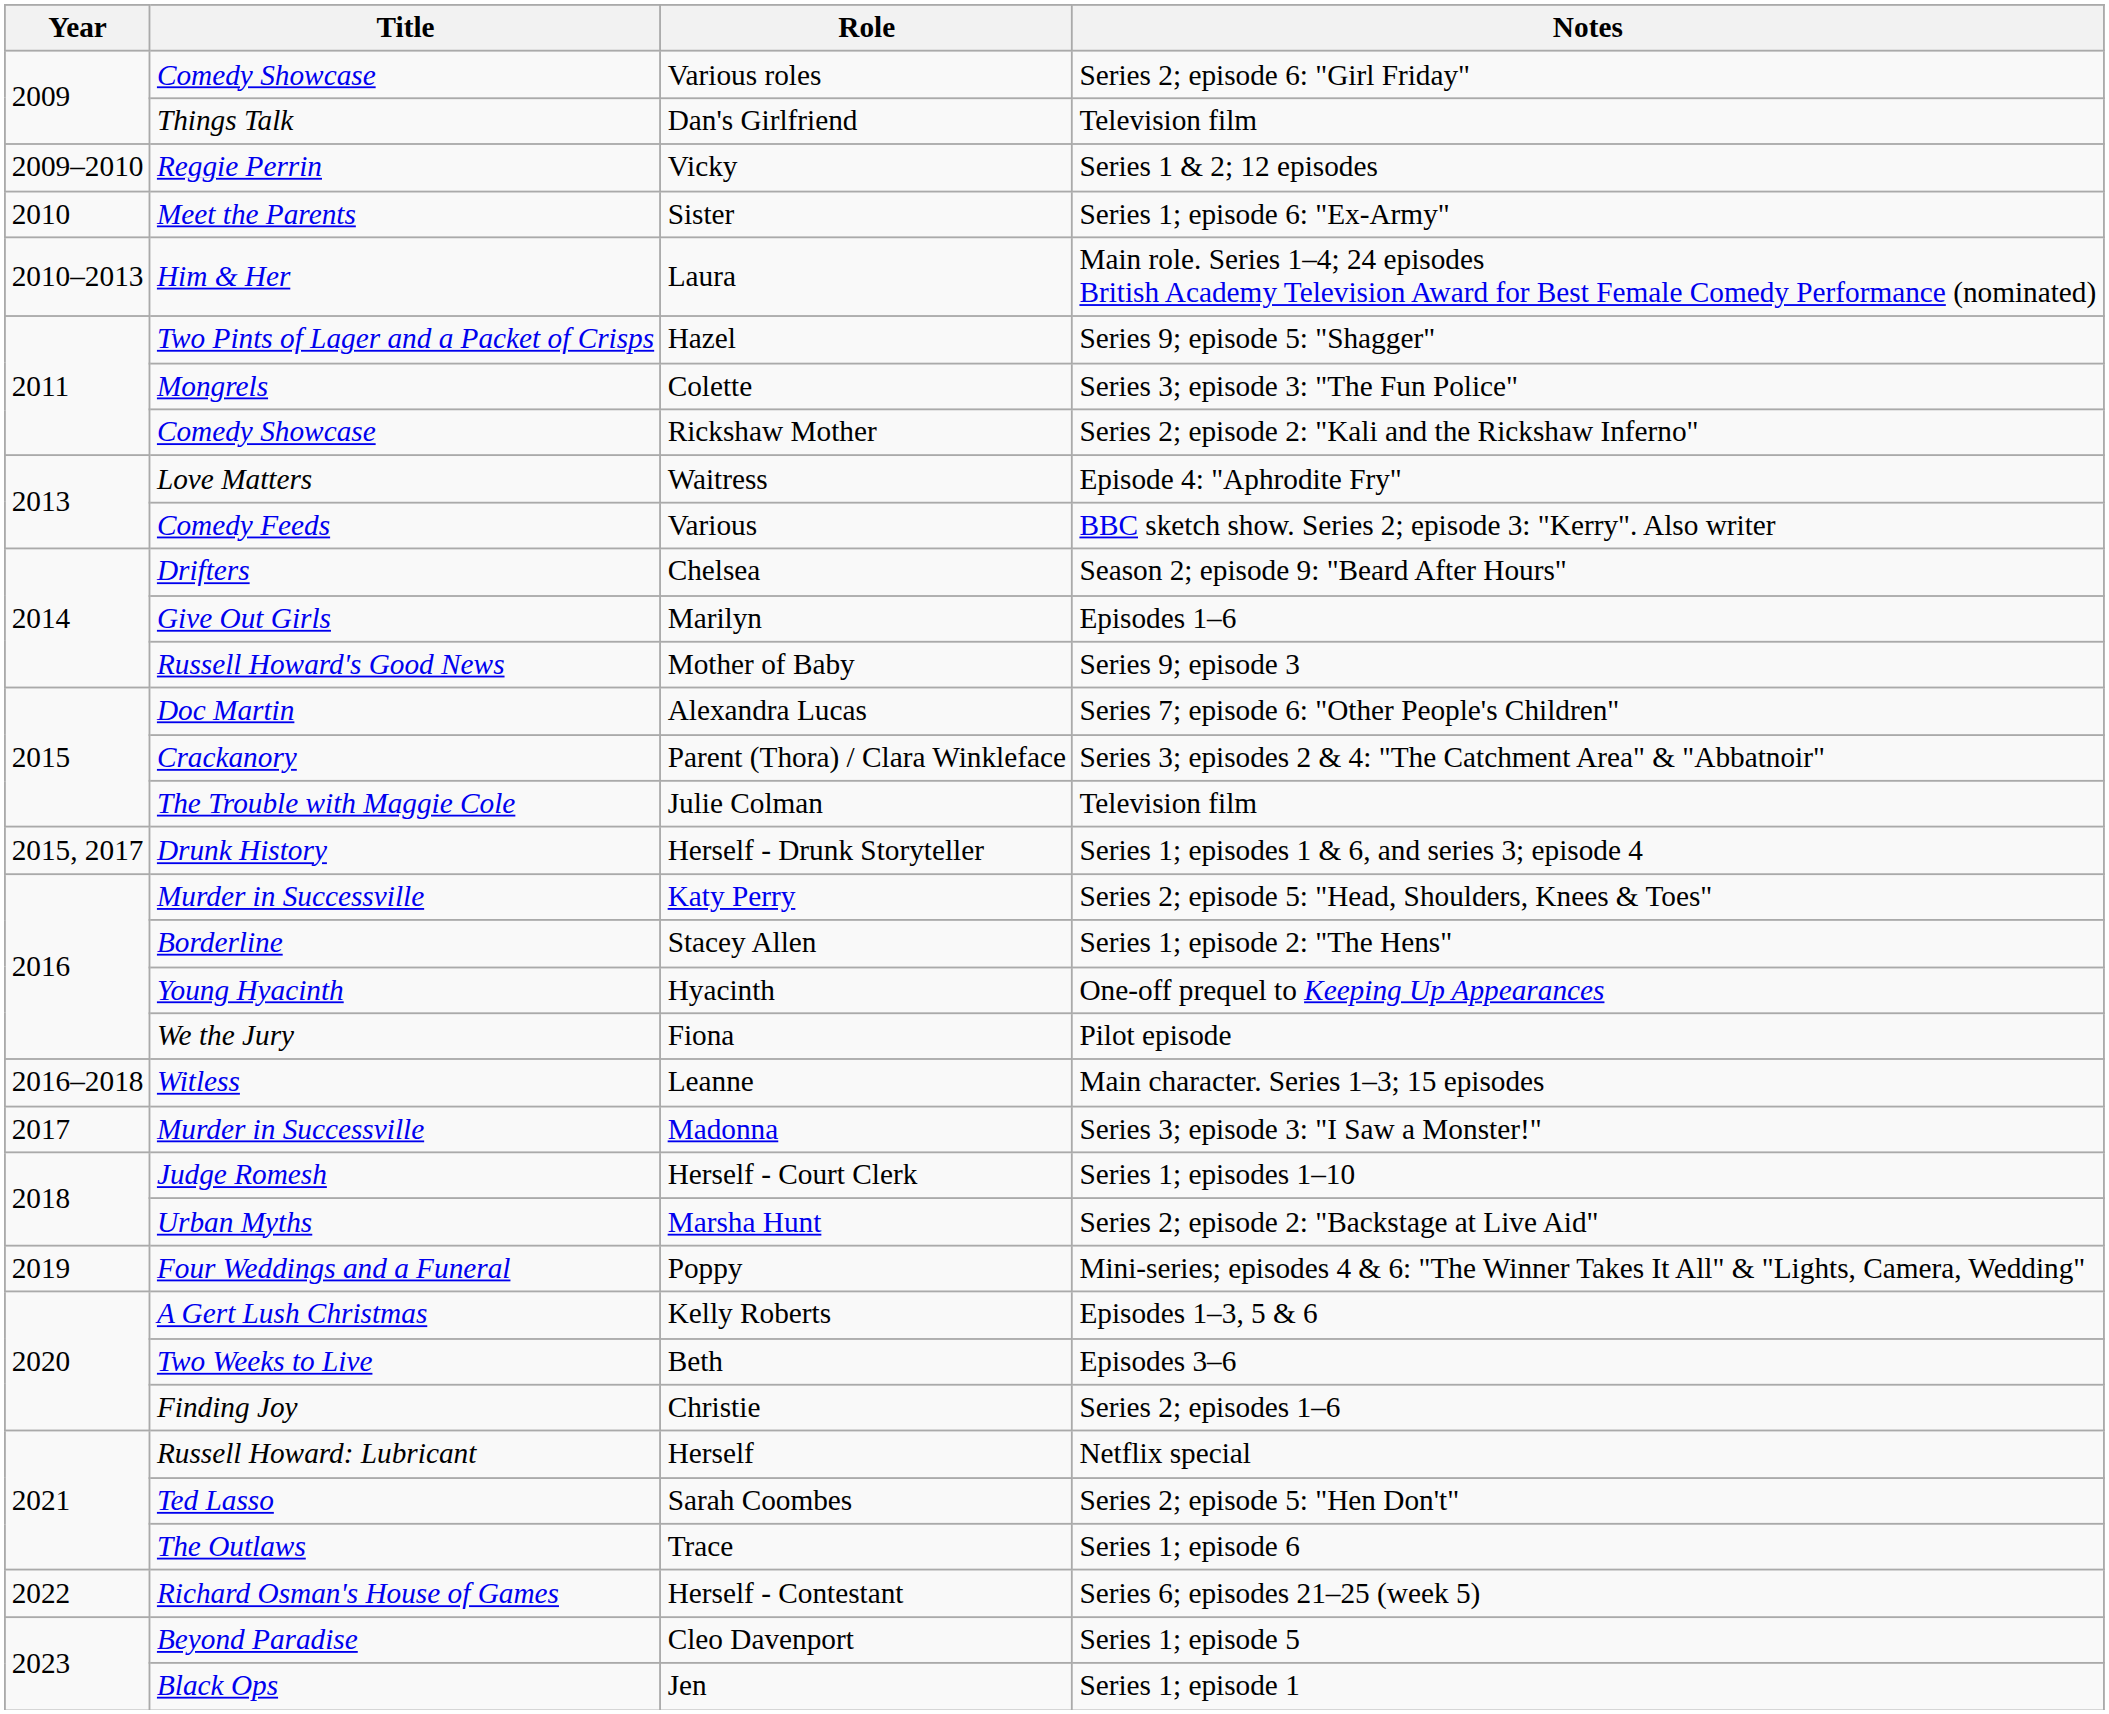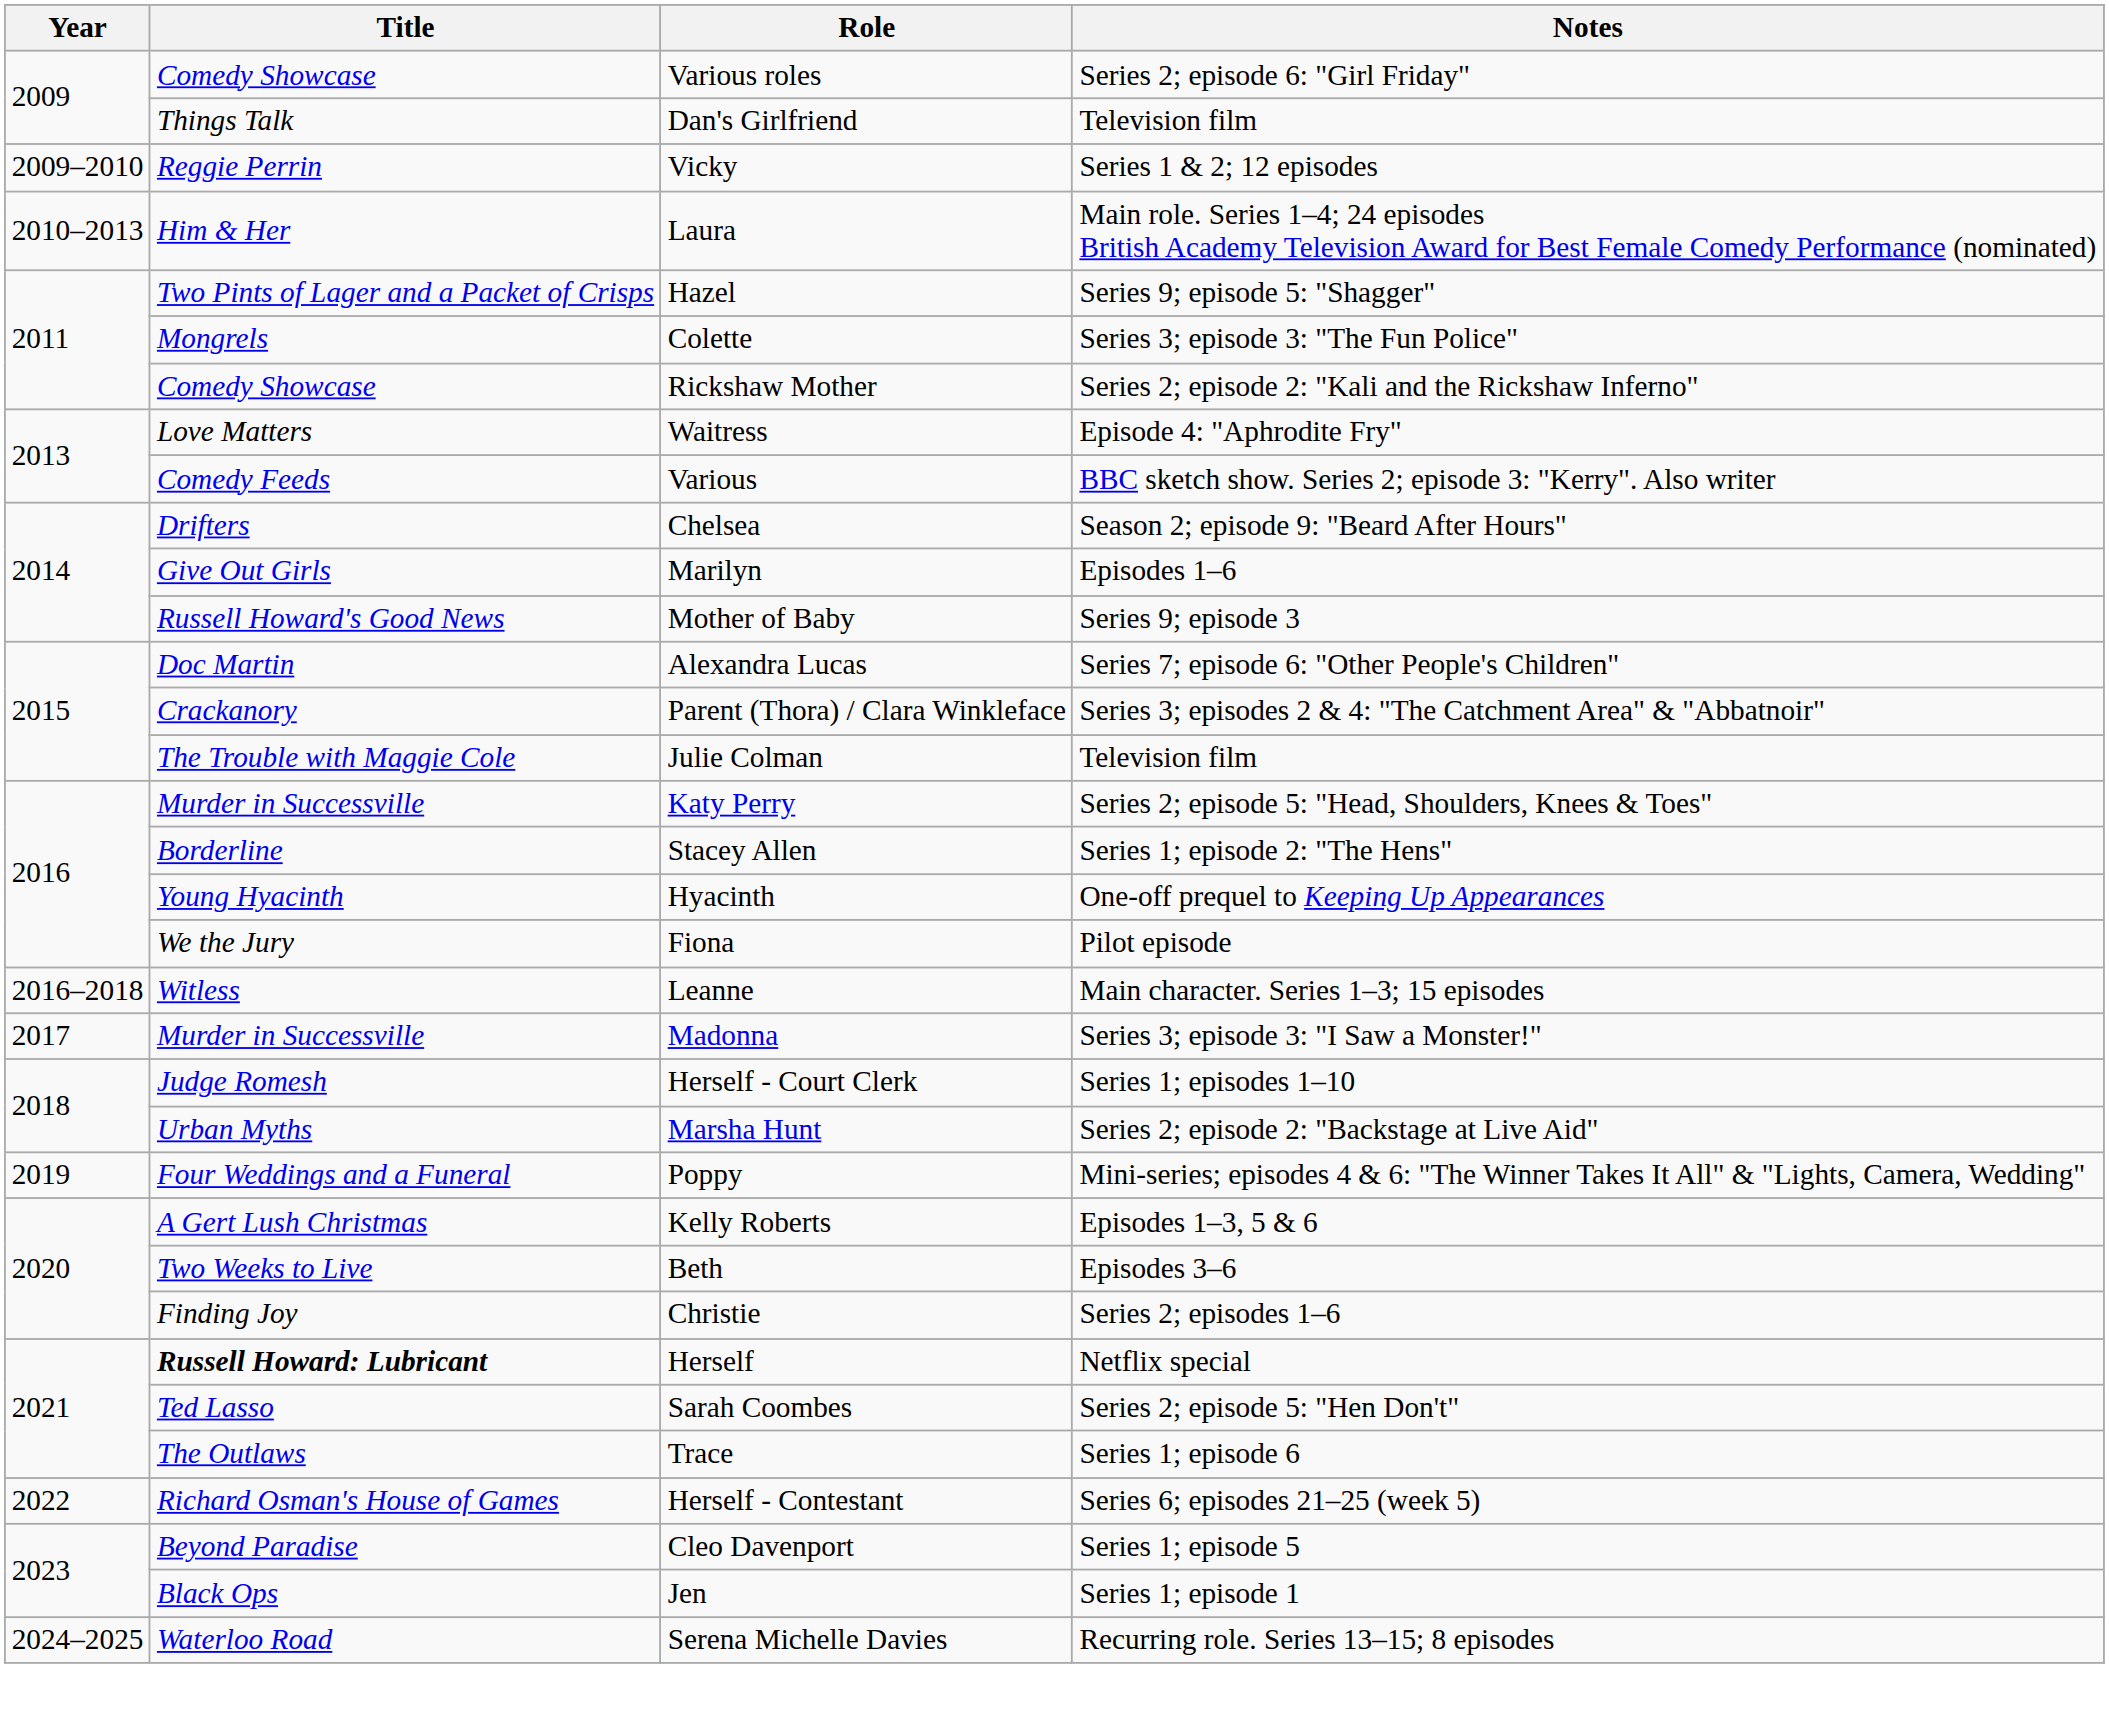 <table class="wikitable">
 <tr>
 <th>Year</th>
 <th>Title</th>
 <th>Role</th>
 <th>Notes</th>
 </tr>
 <tr>
 <td rowspan="2">2009</td>
 <td><em><a href='#'>Comedy Showcase</a></em></td>
 <td>Various roles</td>
 <td>Series 2; episode 6: "Girl Friday"</td>
 </tr>
 <tr>
 <td><em>Things Talk</em></td>
 <td>Dan's Girlfriend</td>
 <td>Television film</td>
 </tr>
 <tr>
 <td>2009–2010</td>
 <td><em><a href='#'>Reggie Perrin</a></em></td>
 <td>Vicky</td>
 <td>Series 1 & 2; 12 episodes</td>
-</tr>
-<tr>
-<td>2010</td>
-<td><em><a href='#'>Meet the Parents</a></em></td>
-<td>Sister</td>
-<td>Series 1; episode 6: "Ex-Army"</td>
 </tr>
 <tr>
 <td>2010–2013</td>
 <td><em><a href='#'>Him & Her</a></em></td>
 <td>Laura</td>
 <td>Main role. Series 1–4; 24 episodes<br><a href='#'>British Academy Television Award for Best Female Comedy Performance</a> (nominated)</td>
 </tr>
 <tr>
 <td rowspan="3">2011</td>
 <td><em><a href='#'>Two Pints of Lager and a Packet of Crisps</a></em></td>
 <td>Hazel</td>
 <td>Series 9; episode 5: "Shagger"</td>
 </tr>
 <tr>
 <td><em><a href='#'>Mongrels</a></em></td>
 <td>Colette</td>
 <td>Series 3; episode 3: "The Fun Police"</td>
 </tr>
 <tr>
 <td><em><a href='#'>Comedy Showcase</a></em></td>
 <td>Rickshaw Mother</td>
 <td>Series 2; episode 2: "Kali and the Rickshaw Inferno"</td>
 </tr>
 <tr>
 <td rowspan="2">2013</td>
 <td><em>Love Matters</em></td>
 <td>Waitress</td>
 <td>Episode 4: "Aphrodite Fry"</td>
 </tr>
 <tr>
 <td><em><a href='#'>Comedy Feeds</a></em></td>
 <td>Various</td>
 <td><a href='#'>BBC</a> sketch show. Series 2; episode 3: "Kerry". Also writer</td>
 </tr>
 <tr>
 <td rowspan="3">2014</td>
 <td><em><a href='#'>Drifters</a></em></td>
 <td>Chelsea</td>
 <td>Season 2; episode 9: "Beard After Hours"</td>
 </tr>
 <tr>
 <td><em><a href='#'>Give Out Girls</a></em></td>
 <td>Marilyn</td>
 <td>Episodes 1–6</td>
 </tr>
 <tr>
 <td><em><a href='#'>Russell Howard's Good News</a></em></td>
 <td>Mother of Baby</td>
 <td>Series 9; episode 3</td>
 </tr>
 <tr>
 <td rowspan="3">2015</td>
 <td><em><a href='#'>Doc Martin</a></em></td>
 <td>Alexandra Lucas</td>
 <td>Series 7; episode 6: "Other People's Children"</td>
 </tr>
 <tr>
 <td><em><a href='#'>Crackanory</a></em></td>
 <td>Parent (Thora) / Clara Winkleface</td>
 <td>Series 3; episodes 2 & 4: "The Catchment Area" & "Abbatnoir"</td>
 </tr>
 <tr>
 <td><em><a href='#'>The Trouble with Maggie Cole</a></em></td>
 <td>Julie Colman</td>
 <td>Television film</td>
-</tr>
-<tr>
-<td>2015, 2017</td>
-<td><em><a href='#'>Drunk History</a></em></td>
-<td>Herself - Drunk Storyteller</td>
-<td>Series 1; episodes 1 & 6, and series 3; episode 4</td>
 </tr>
 <tr>
 <td rowspan="4">2016</td>
 <td><em><a href='#'>Murder in Successville</a></em></td>
 <td><a href='#'>Katy Perry</a></td>
 <td>Series 2; episode 5: "Head, Shoulders, Knees & Toes"</td>
 </tr>
 <tr>
 <td><em><a href='#'>Borderline</a></em></td>
 <td>Stacey Allen</td>
 <td>Series 1; episode 2: "The Hens"</td>
 </tr>
 <tr>
 <td><em><a href='#'>Young Hyacinth</a></em></td>
 <td>Hyacinth</td>
 <td>One-off prequel to <em><a href='#'>Keeping Up Appearances</a></em></td>
 </tr>
 <tr>
 <td><em>We the Jury</em></td>
 <td>Fiona</td>
 <td>Pilot episode</td>
 </tr>
 <tr>
 <td>2016–2018</td>
 <td><em><a href='#'>Witless</a></em></td>
 <td>Leanne</td>
 <td>Main character. Series 1–3; 15 episodes</td>
 </tr>
 <tr>
 <td>2017</td>
 <td><em><a href='#'>Murder in Successville</a></em></td>
 <td><a href='#'>Madonna</a></td>
 <td>Series 3; episode 3: "I Saw a Monster!"</td>
 </tr>
 <tr>
 <td rowspan="2">2018</td>
 <td><em><a href='#'>Judge Romesh</a></em> </td>
 <td>Herself - Court Clerk</td>
 <td>Series 1; episodes 1–10</td>
 </tr>
 <tr>
 <td><em><a href='#'>Urban Myths</a></em></td>
 <td><a href='#'>Marsha Hunt</a></td>
 <td>Series 2; episode 2: "Backstage at Live Aid"</td>
 </tr>
 <tr>
 <td>2019</td>
 <td><em><a href='#'>Four Weddings and a Funeral</a></em></td>
 <td>Poppy</td>
 <td>Mini-series; episodes 4 & 6: "The Winner Takes It All" & "Lights, Camera, Wedding"</td>
 </tr>
 <tr>
 <td rowspan="3">2020</td>
 <td><em><a href='#'>A Gert Lush Christmas</a></em></td>
 <td>Kelly Roberts</td>
 <td>Episodes 1–3, 5 & 6</td>
 </tr>
 <tr>
 <td><em><a href='#'>Two Weeks to Live</a></em></td>
 <td>Beth</td>
 <td>Episodes 3–6</td>
 </tr>
 <tr>
 <td><em>Finding Joy</em></td>
 <td>Christie</td>
 <td>Series 2; episodes 1–6</td>
 </tr>
 <tr>
 <td rowspan="3">2021</td>
-<td><em>Russell Howard: Lubricant</em></td>
+<td><strong><em>Russell Howard: Lubricant</em></strong></td>
 <td>Herself</td>
 <td>Netflix special</td>
 </tr>
 <tr>
 <td><em><a href='#'>Ted Lasso</a></em></td>
 <td>Sarah Coombes</td>
 <td>Series 2; episode 5: "Hen Don't"</td>
 </tr>
 <tr>
 <td><em><a href='#'>The Outlaws</a></em></td>
 <td>Trace</td>
 <td>Series 1; episode 6</td>
 </tr>
 <tr>
 <td>2022</td>
 <td><em><a href='#'>Richard Osman's House of Games</a></em></td>
 <td>Herself - Contestant</td>
 <td>Series 6; episodes 21–25 (week 5)</td>
 </tr>
 <tr>
 <td rowspan="2">2023</td>
 <td><em><a href='#'>Beyond Paradise</a></em></td>
 <td>Cleo Davenport</td>
 <td>Series 1; episode 5</td>
 </tr>
 <tr>
 <td><em><a href='#'>Black Ops</a></em></td>
 <td>Jen</td>
 <td>Series 1; episode 1</td>
 </tr>
+<tr>
+<td>2024–2025</td>
+<td><em><a href='#'>Waterloo Road</a></em></td>
+<td>Serena Michelle Davies</td>
+<td>Recurring role. Series 13–15; 8 episodes</td>
+</tr>
 </table>
